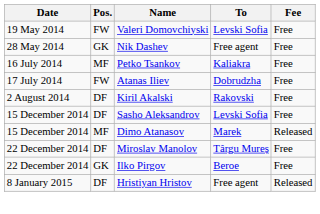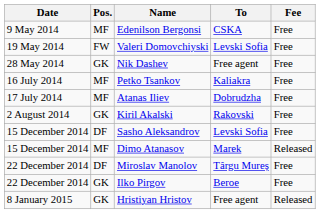 <table class="wikitable">
 <tr>
 <th>Date</th>
 <th>Pos.</th>
 <th>Name</th>
 <th>To</th>
 <th>Fee</th>
+</tr>
+<tr>
+<td>9 May 2014</td>
+<td>MF</td>
+<td> <a href='#'>Edenilson Bergonsi</a></td>
+<td><a href='#'>CSKA</a></td>
+<td>Free</td>
 </tr>
 <tr>
 <td>19 May 2014</td>
 <td>FW</td>
 <td> <a href='#'>Valeri Domovchiyski</a></td>
 <td><a href='#'>Levski Sofia</a></td>
 <td>Free</td>
 </tr>
 <tr>
 <td>28 May 2014</td>
 <td>GK</td>
 <td> <a href='#'>Nik Dashev</a></td>
 <td>Free agent</td>
 <td>Free</td>
 </tr>
 <tr>
 <td>16 July 2014</td>
 <td>MF</td>
 <td> <a href='#'>Petko Tsankov</a></td>
 <td><a href='#'>Kaliakra</a></td>
 <td>Free</td>
 </tr>
 <tr>
 <td>17 July 2014</td>
-<td>FW</td>
+<td>MF</td>
 <td> <a href='#'>Atanas Iliev</a></td>
 <td><a href='#'>Dobrudzha</a></td>
 <td>Free</td>
 </tr>
 <tr>
 <td>2 August 2014</td>
-<td>DF</td>
+<td>GK</td>
 <td> <a href='#'>Kiril Akalski</a></td>
 <td><a href='#'>Rakovski</a></td>
 <td>Free</td>
 </tr>
 <tr>
 <td>15 December 2014</td>
 <td>DF</td>
 <td> <a href='#'>Sasho Aleksandrov</a></td>
 <td><a href='#'>Levski Sofia</a></td>
 <td>Free</td>
 </tr>
 <tr>
 <td>15 December 2014</td>
 <td>MF</td>
 <td> <a href='#'>Dimo Atanasov</a></td>
 <td><a href='#'>Marek</a></td>
 <td>Released</td>
 </tr>
 <tr>
 <td>22 December 2014</td>
 <td>DF</td>
 <td> <a href='#'>Miroslav Manolov</a></td>
 <td> <a href='#'>Târgu Mureș</a></td>
 <td>Free</td>
 </tr>
 <tr>
 <td>22 December 2014</td>
 <td>GK</td>
 <td> <a href='#'>Ilko Pirgov</a></td>
 <td><a href='#'>Beroe</a></td>
 <td>Free</td>
 </tr>
 <tr>
 <td>8 January 2015</td>
-<td>DF</td>
+<td>GK</td>
 <td> <a href='#'>Hristiyan Hristov</a></td>
 <td>Free agent</td>
 <td>Released</td>
 </tr>
 </table>
